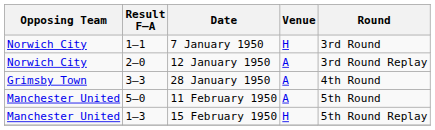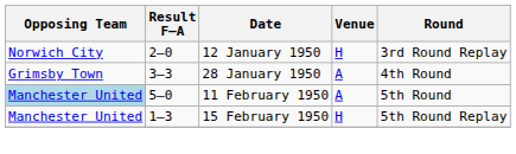 <table class="wikitable">
 <tr>
 <th>Opposing Team</th>
 <th>Result<br>F–A</th>
 <th>Date</th>
 <th>Venue</th>
 <th>Round</th>
 </tr>
 <tr>
 <td><a href='#'>Norwich City</a></td>
-<td>1–1</td>
-<td>7 January 1950</td>
-<td><a href='#'>H</a></td>
-<td>3rd Round</td>
-</tr>
-<tr>
-<td><a href='#'>Norwich City</a></td>
 <td>2–0</td>
 <td>12 January 1950</td>
-<td><a href='#'>A</a></td>
+<td><a href='#'>H</a></td>
 <td>3rd Round Replay</td>
 </tr>
 <tr>
 <td><a href='#'>Grimsby Town</a></td>
 <td>3–3</td>
 <td>28 January 1950</td>
 <td><a href='#'>A</a></td>
 <td>4th Round</td>
 </tr>
 <tr>
-<td><a href='#'>Manchester United</a></td>
+<td style="background: lightblue;"><a href='#'>Manchester United</a></td>
 <td>5–0</td>
 <td>11 February 1950</td>
 <td><a href='#'>A</a></td>
 <td>5th Round</td>
 </tr>
 <tr>
 <td><a href='#'>Manchester United</a></td>
 <td>1–3</td>
 <td>15 February 1950</td>
 <td><a href='#'>H</a></td>
 <td>5th Round Replay</td>
 </tr>
 <tr>
 </tr>
 </table>
